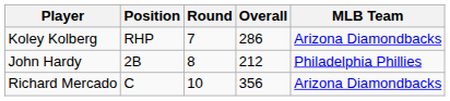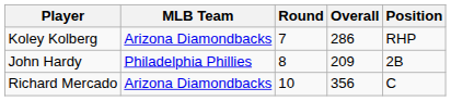 <table class="wikitable">
 <tr>
 <th>Player</th>
-<th>Position</th>
+<th>MLB Team</th>
 <th>Round</th>
 <th>Overall</th>
-<th>MLB Team</th>
+<th>Position</th>
 </tr>
 <tr>
 <td>Koley Kolberg</td>
-<td>RHP</td>
+<td><a href='#'>Arizona Diamondbacks</a></td>
 <td>7</td>
 <td>286</td>
-<td><a href='#'>Arizona Diamondbacks</a></td>
+<td>RHP</td>
 </tr>
 <tr>
 <td>John Hardy</td>
+<td><a href='#'>Philadelphia Phillies</a></td>
+<td>8</td>
+<td>209</td>
 <td>2B</td>
-<td>8</td>
-<td>212</td>
-<td><a href='#'>Philadelphia Phillies</a></td>
 </tr>
 <tr>
 <td>Richard Mercado</td>
-<td>C</td>
+<td><a href='#'>Arizona Diamondbacks</a></td>
 <td>10</td>
 <td>356</td>
-<td><a href='#'>Arizona Diamondbacks</a></td>
+<td>C</td>
 </tr>
 </table>
